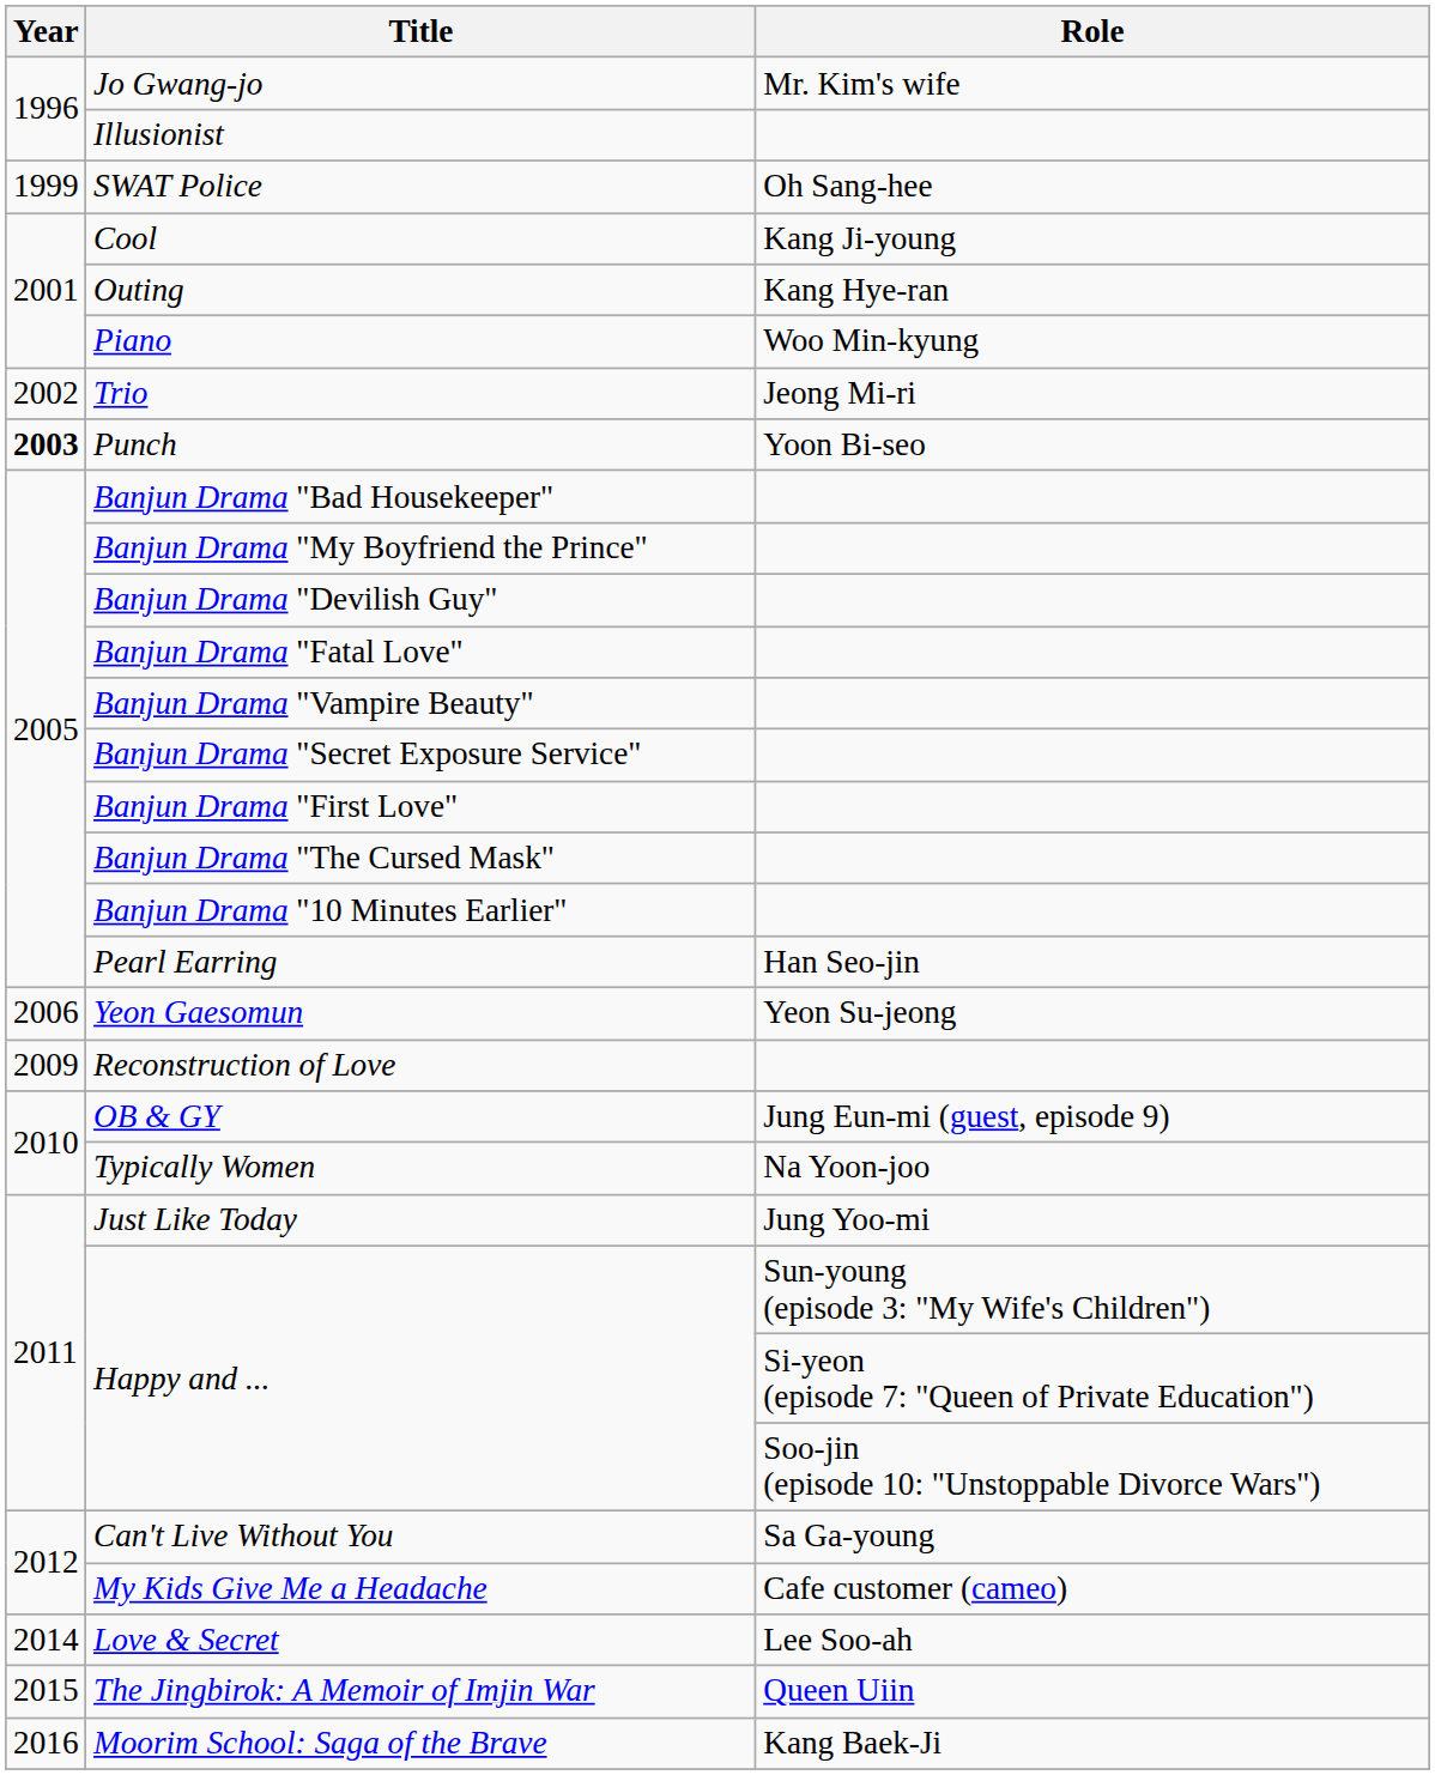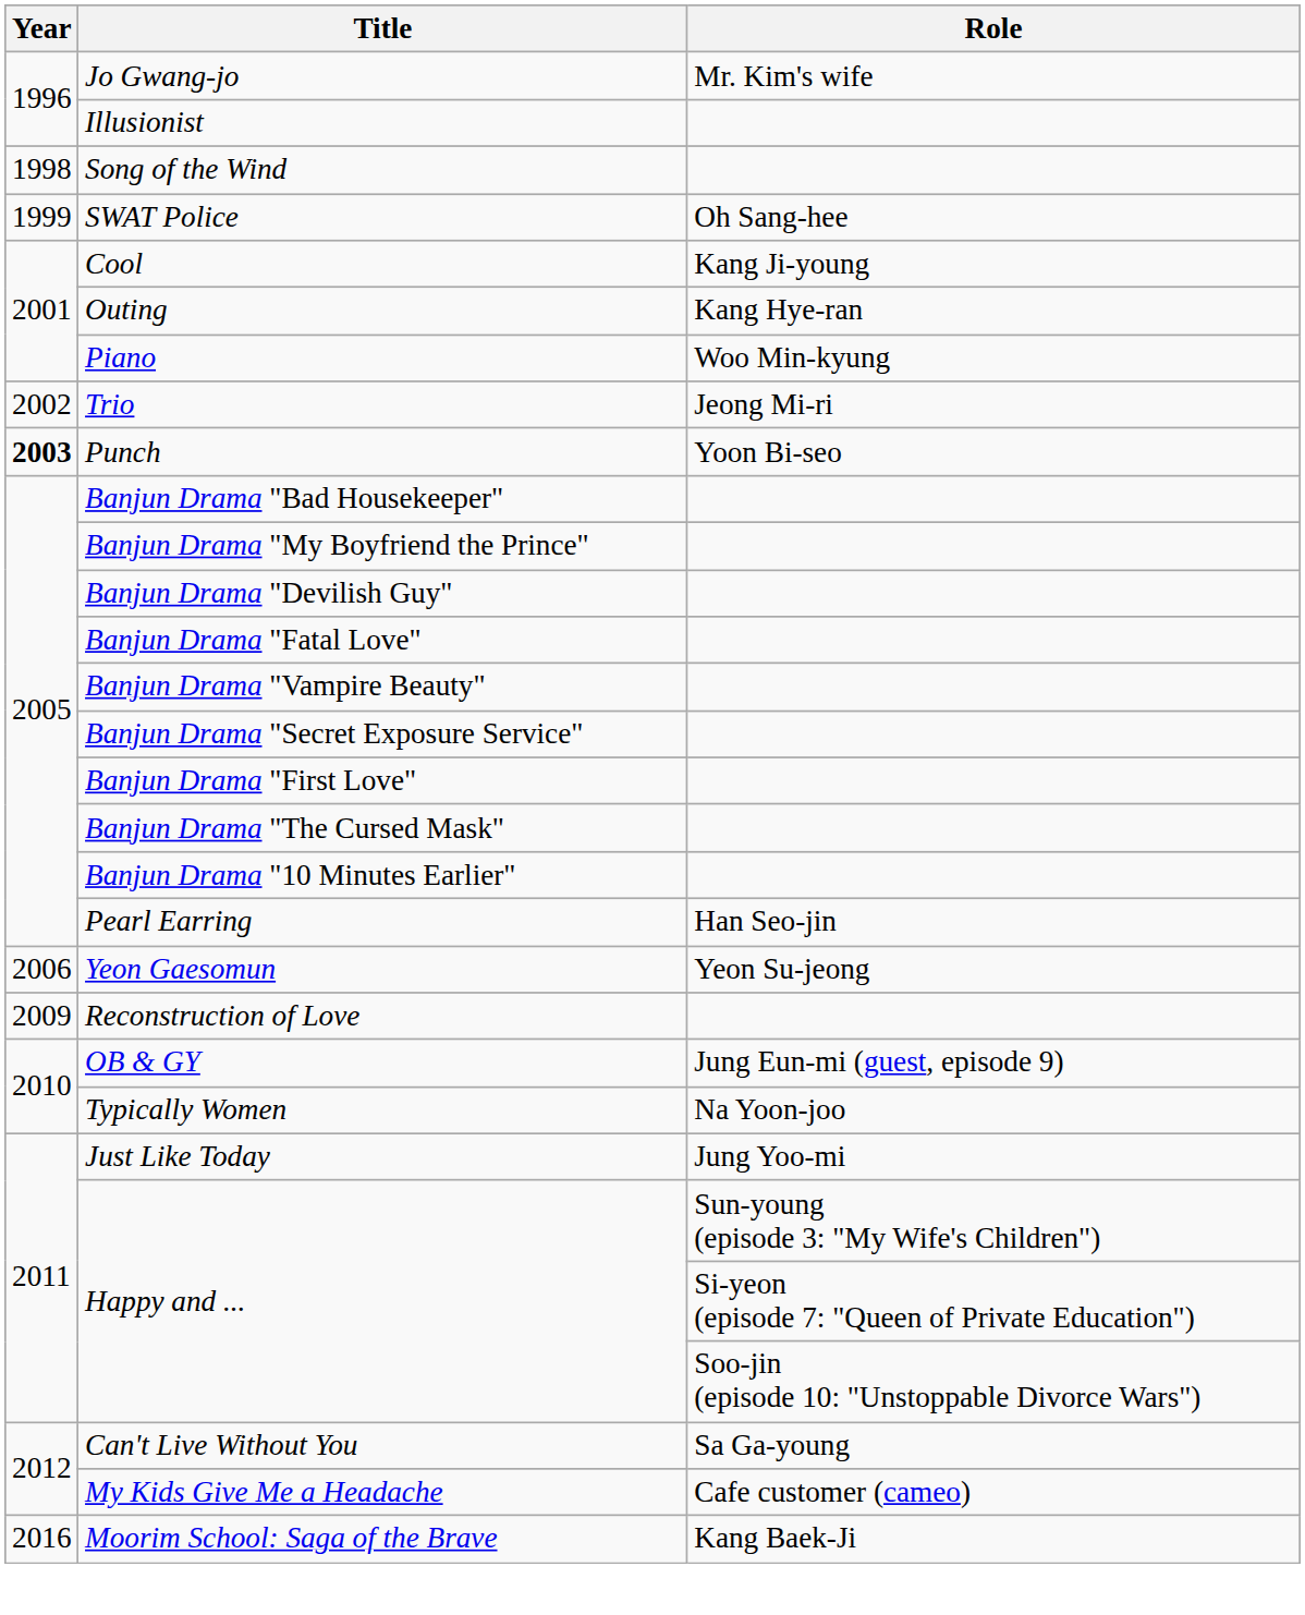 <table class="wikitable" style="width:700px">
 <tr>
 <th width=10>Year</th>
 <th>Title</th>
 <th>Role</th>
 </tr>
 <tr>
 <td rowspan=2>1996</td>
 <td><em>Jo Gwang-jo</em></td>
 <td>Mr. Kim's wife</td>
 </tr>
 <tr>
 <td><em>Illusionist</em></td>
+<td></td>
+</tr>
+<tr>
+<td>1998</td>
+<td><em>Song of the Wind</em></td>
 <td></td>
 </tr>
 <tr>
 <td>1999</td>
 <td><em>SWAT Police</em></td>
 <td>Oh Sang-hee</td>
 </tr>
 <tr>
 <td rowspan=3>2001</td>
 <td><em>Cool</em></td>
 <td>Kang Ji-young</td>
 </tr>
 <tr>
 <td><em>Outing</em></td>
 <td>Kang Hye-ran</td>
 </tr>
 <tr>
 <td><em><a href='#'>Piano</a></em></td>
 <td>Woo Min-kyung</td>
 </tr>
 <tr>
 <td>2002</td>
 <td><em><a href='#'>Trio</a></em></td>
 <td>Jeong Mi-ri</td>
 </tr>
 <tr>
 <td><strong>2003</strong></td>
 <td><em>Punch</em></td>
 <td>Yoon Bi-seo</td>
 </tr>
 <tr>
 <td rowspan=10>2005</td>
 <td><em><a href='#'>Banjun Drama</a></em> "Bad Housekeeper"</td>
 <td></td>
 </tr>
 <tr>
 <td><em><a href='#'>Banjun Drama</a></em> "My Boyfriend the Prince"</td>
 <td></td>
 </tr>
 <tr>
 <td><em><a href='#'>Banjun Drama</a></em> "Devilish Guy"</td>
 <td></td>
 </tr>
 <tr>
 <td><em><a href='#'>Banjun Drama</a></em> "Fatal Love"</td>
 <td></td>
 </tr>
 <tr>
 <td><em><a href='#'>Banjun Drama</a></em> "Vampire Beauty"</td>
 <td></td>
 </tr>
 <tr>
 <td><em><a href='#'>Banjun Drama</a></em> "Secret Exposure Service"</td>
 <td></td>
 </tr>
 <tr>
 <td><em><a href='#'>Banjun Drama</a></em> "First Love"</td>
 <td></td>
 </tr>
 <tr>
 <td><em><a href='#'>Banjun Drama</a></em> "The Cursed Mask"</td>
 <td></td>
 </tr>
 <tr>
 <td><em><a href='#'>Banjun Drama</a></em> "10 Minutes Earlier"</td>
 <td></td>
 </tr>
 <tr>
 <td><em>Pearl Earring</em></td>
 <td>Han Seo-jin</td>
 </tr>
 <tr>
 <td>2006</td>
 <td><em><a href='#'>Yeon Gaesomun</a></em></td>
 <td>Yeon Su-jeong</td>
 </tr>
 <tr>
 <td>2009</td>
 <td><em>Reconstruction of Love</em></td>
 <td></td>
 </tr>
 <tr>
 <td rowspan=2>2010</td>
 <td><em><a href='#'>OB & GY</a></em></td>
 <td>Jung Eun-mi (<a href='#'>guest</a>, episode 9)</td>
 </tr>
 <tr>
 <td><em>Typically Women</em></td>
 <td>Na Yoon-joo</td>
 </tr>
 <tr>
 <td rowspan=4>2011</td>
 <td><em>Just Like Today</em></td>
 <td>Jung Yoo-mi</td>
 </tr>
 <tr>
 <td rowspan=3><em>Happy and ...</em></td>
 <td>Sun-young <br> (episode 3: "My Wife's Children")</td>
 </tr>
 <tr>
 <td>Si-yeon <br> (episode 7: "Queen of Private Education")</td>
 </tr>
 <tr>
 <td>Soo-jin <br> (episode 10: "Unstoppable Divorce Wars")</td>
 </tr>
 <tr>
 <td rowspan=2>2012</td>
 <td><em>Can't Live Without You</em></td>
 <td>Sa Ga-young</td>
 </tr>
 <tr>
 <td><em><a href='#'>My Kids Give Me a Headache</a></em></td>
 <td>Cafe customer (<a href='#'>cameo</a>)</td>
 </tr>
 <tr>
-<td>2014</td>
-<td><em><a href='#'>Love & Secret</a></em></td>
-<td>Lee Soo-ah</td>
-</tr>
-<tr>
-<td>2015</td>
-<td><em><a href='#'>The Jingbirok: A Memoir of Imjin War</a></em></td>
-<td><a href='#'>Queen Uiin</a></td>
-</tr>
-<tr>
 <td>2016</td>
 <td><em><a href='#'>Moorim School: Saga of the Brave</a></em></td>
 <td>Kang Baek-Ji</td>
 </tr>
 </table>
